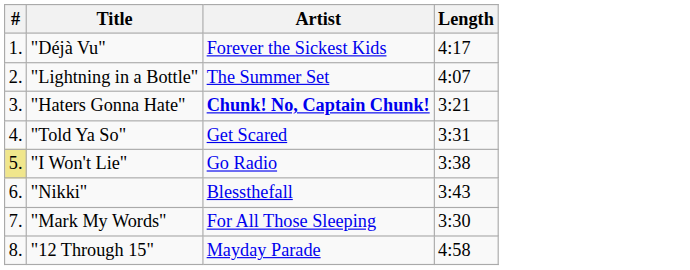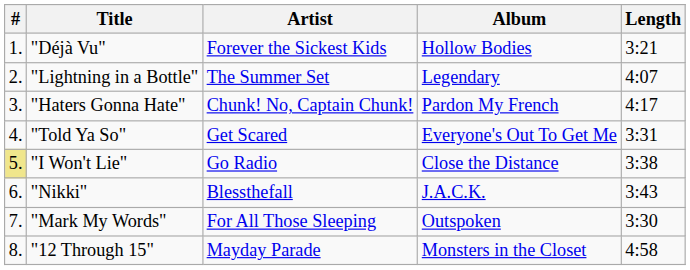 <table class="wikitable" border="1">
 <tr>
 <th>#</th>
 <th>Title</th>
 <th>Artist</th>
+<th>Album</th>
 <th>Length</th>
 </tr>
 <tr>
 <td>1.</td>
 <td>"Déjà Vu"</td>
 <td><a href='#'>Forever the Sickest Kids</a></td>
-<td>4:17</td>
+<td><a href='#'>Hollow Bodies</a></td>
+<td>3:21</td>
 </tr>
 <tr>
 <td>2.</td>
 <td>"Lightning in a Bottle"</td>
 <td><a href='#'>The Summer Set</a></td>
+<td><a href='#'>Legendary</a></td>
 <td>4:07</td>
 </tr>
 <tr>
 <td>3.</td>
 <td>"Haters Gonna Hate"</td>
-<td><strong><a href='#'>Chunk! No, Captain Chunk!</a></strong></td>
-<td>3:21</td>
+<td><a href='#'>Chunk! No, Captain Chunk!</a></td>
+<td><a href='#'>Pardon My French</a></td>
+<td>4:17</td>
 </tr>
 <tr>
 <td>4.</td>
 <td>"Told Ya So"</td>
 <td><a href='#'>Get Scared</a></td>
+<td><a href='#'>Everyone's Out To Get Me</a></td>
 <td>3:31</td>
 </tr>
 <tr>
 <td style="background: khaki;">5.</td>
 <td>"I Won't Lie"</td>
 <td><a href='#'>Go Radio</a></td>
+<td><a href='#'>Close the Distance</a></td>
 <td>3:38</td>
 </tr>
 <tr>
 <td>6.</td>
 <td>"Nikki"</td>
 <td><a href='#'>Blessthefall</a></td>
+<td><a href='#'>J.A.C.K.</a></td>
 <td>3:43</td>
 </tr>
 <tr>
 <td>7.</td>
 <td>"Mark My Words"</td>
 <td><a href='#'>For All Those Sleeping</a></td>
+<td><a href='#'>Outspoken</a></td>
 <td>3:30</td>
 </tr>
 <tr>
 <td>8.</td>
 <td>"12 Through 15"</td>
 <td><a href='#'>Mayday Parade</a></td>
+<td><a href='#'>Monsters in the Closet</a></td>
 <td>4:58</td>
 </tr>
 </table>
